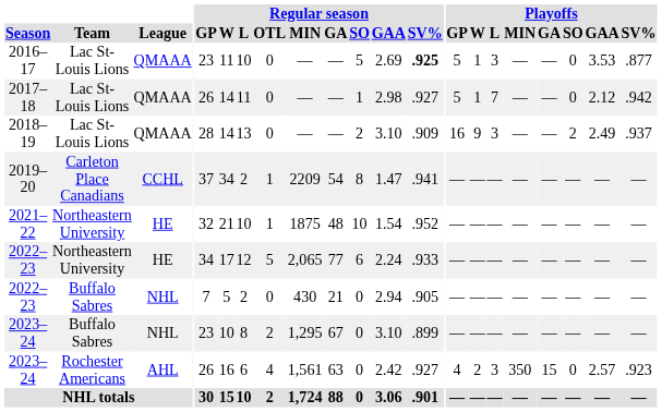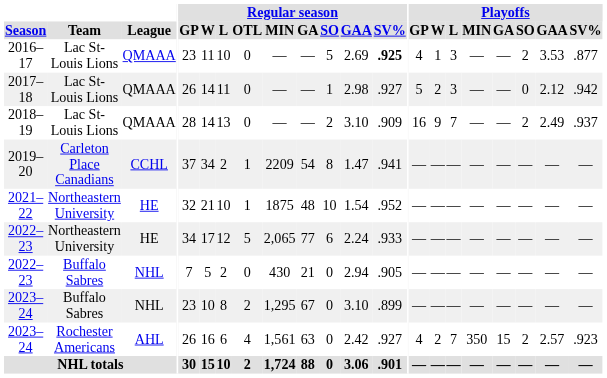 <table border="0" cellpadding="1" cellspacing="0" style="width:75%; text-align:center;">
 <tr bgcolor="#e0e0e0">
 <th colspan="3" bgcolor="#ffffff"></th>
 <th rowspan="100" bgcolor="#ffffff"></th>
 <th colspan="9" bgcolor="#e0e0e0"><a href='#'>Regular season</a></th>
 <th rowspan="100" bgcolor="#ffffff"></th>
 <th colspan="8" bgcolor="#e0e0e0"><a href='#'>Playoffs</a></th>
 </tr>
 <tr bgcolor="#e0e0e0">
 <th><a href='#'>Season</a></th>
 <th>Team</th>
 <th>League</th>
 <th>GP</th>
 <th>W</th>
 <th>L</th>
 <th>OTL</th>
 <th>MIN</th>
 <th>GA</th>
 <th><a href='#'>SO</a></th>
 <th><a href='#'>GAA</a></th>
 <th><a href='#'>SV%</a></th>
 <th>GP</th>
 <th>W</th>
 <th>L</th>
 <th>MIN</th>
 <th>GA</th>
 <th>SO</th>
 <th>GAA</th>
 <th>SV%</th>
 </tr>
 <tr>
 <td>2016–17</td>
 <td>Lac St-Louis Lions</td>
 <td><a href='#'>QMAAA</a></td>
 <td>23</td>
 <td>11</td>
 <td>10</td>
 <td>0</td>
 <td>—</td>
 <td>—</td>
 <td>5</td>
 <td>2.69</td>
 <td><strong>.925</strong></td>
-<td>5</td>
+<td>4</td>
 <td>1</td>
 <td>3</td>
 <td>—</td>
 <td>—</td>
-<td>0</td>
+<td>2</td>
 <td>3.53</td>
 <td>.877</td>
 </tr>
 <tr bgcolor="#f0f0f0">
 <td>2017–18</td>
 <td>Lac St-Louis Lions</td>
 <td>QMAAA</td>
 <td>26</td>
 <td>14</td>
 <td>11</td>
 <td>0</td>
 <td>—</td>
 <td>—</td>
 <td>1</td>
 <td>2.98</td>
 <td>.927</td>
 <td>5</td>
-<td>1</td>
-<td>7</td>
+<td>2</td>
+<td>3</td>
 <td>—</td>
 <td>—</td>
 <td>0</td>
 <td>2.12</td>
 <td>.942</td>
 </tr>
 <tr>
 <td>2018–19</td>
 <td>Lac St-Louis Lions</td>
 <td>QMAAA</td>
 <td>28</td>
 <td>14</td>
 <td>13</td>
 <td>0</td>
 <td>—</td>
 <td>—</td>
 <td>2</td>
 <td>3.10</td>
 <td>.909</td>
 <td>16</td>
 <td>9</td>
-<td>3</td>
+<td>7</td>
 <td>—</td>
 <td>—</td>
 <td>2</td>
 <td>2.49</td>
 <td>.937</td>
 </tr>
 <tr bgcolor="#f0f0f0">
 <td>2019–20</td>
 <td><a href='#'>Carleton Place Canadians</a></td>
 <td><a href='#'>CCHL</a></td>
 <td>37</td>
 <td>34</td>
 <td>2</td>
 <td>1</td>
 <td>2209</td>
 <td>54</td>
 <td>8</td>
 <td>1.47</td>
 <td>.941</td>
 <td>—</td>
 <td>—</td>
 <td>—</td>
 <td>—</td>
 <td>—</td>
 <td>—</td>
 <td>—</td>
 <td>—</td>
 </tr>
 <tr>
 <td><a href='#'>2021–22</a></td>
 <td><a href='#'>Northeastern University</a></td>
 <td><a href='#'>HE</a></td>
 <td>32</td>
 <td>21</td>
 <td>10</td>
 <td>1</td>
 <td>1875</td>
 <td>48</td>
 <td>10</td>
 <td>1.54</td>
 <td>.952</td>
 <td>—</td>
 <td>—</td>
 <td>—</td>
 <td>—</td>
 <td>—</td>
 <td>—</td>
 <td>—</td>
 <td>—</td>
 </tr>
 <tr bgcolor="#f0f0f0">
 <td><a href='#'>2022–23</a></td>
 <td>Northeastern University</td>
 <td>HE</td>
 <td>34</td>
 <td>17</td>
 <td>12</td>
 <td>5</td>
 <td>2,065</td>
 <td>77</td>
 <td>6</td>
 <td>2.24</td>
 <td>.933</td>
 <td>—</td>
 <td>—</td>
 <td>—</td>
 <td>—</td>
 <td>—</td>
 <td>—</td>
 <td>—</td>
 <td>—</td>
 </tr>
 <tr>
 <td><a href='#'>2022–23</a></td>
 <td><a href='#'>Buffalo Sabres</a></td>
 <td><a href='#'>NHL</a></td>
 <td>7</td>
 <td>5</td>
 <td>2</td>
 <td>0</td>
 <td>430</td>
 <td>21</td>
 <td>0</td>
 <td>2.94</td>
 <td>.905</td>
 <td>—</td>
 <td>—</td>
 <td>—</td>
 <td>—</td>
 <td>—</td>
 <td>—</td>
 <td>—</td>
 <td>—</td>
 </tr>
 <tr bgcolor="#f0f0f0">
 <td><a href='#'>2023–24</a></td>
 <td>Buffalo Sabres</td>
 <td>NHL</td>
 <td>23</td>
 <td>10</td>
 <td>8</td>
 <td>2</td>
 <td>1,295</td>
 <td>67</td>
 <td>0</td>
 <td>3.10</td>
 <td>.899</td>
 <td>—</td>
 <td>—</td>
 <td>—</td>
 <td>—</td>
 <td>—</td>
 <td>—</td>
 <td>—</td>
 <td>—</td>
 </tr>
 <tr>
 <td><a href='#'>2023–24</a></td>
 <td><a href='#'>Rochester Americans</a></td>
 <td><a href='#'>AHL</a></td>
 <td>26</td>
 <td>16</td>
 <td>6</td>
 <td>4</td>
 <td>1,561</td>
 <td>63</td>
 <td>0</td>
 <td>2.42</td>
 <td>.927</td>
 <td>4</td>
 <td>2</td>
-<td>3</td>
+<td>7</td>
 <td>350</td>
 <td>15</td>
-<td>0</td>
+<td>2</td>
 <td>2.57</td>
 <td>.923</td>
 </tr>
 <tr bgcolor="#e0e0e0">
 <th colspan="3">NHL totals</th>
 <th>30</th>
 <th>15</th>
 <th>10</th>
 <th>2</th>
 <th>1,724</th>
 <th>88</th>
 <th>0</th>
 <th>3.06</th>
 <th>.901</th>
 <th>—</th>
 <th>—</th>
 <th>—</th>
 <th>—</th>
 <th>—</th>
 <th>—</th>
 <th>—</th>
 <th>—</th>
 </tr>
 </table>
